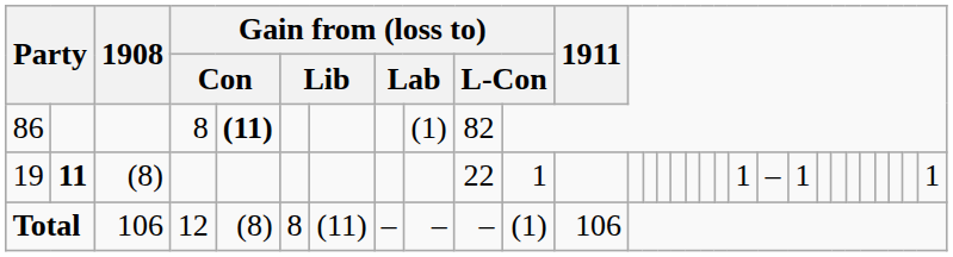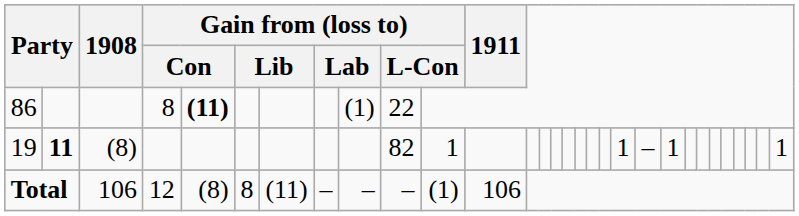 <table class="wikitable" style="text-align:right">
 <tr>
 <th rowspan="2" colspan="2">Party</th>
 <th rowspan="2" style="width:1em;">1908</th>
 <th colspan="8">Gain from (loss to)</th>
 <th rowspan="2" style="width:1em;">1911</th>
 </tr>
 <tr>
 <th colspan="2">Con</th>
 <th colspan="2">Lib</th>
 <th colspan="2">Lab</th>
 <th colspan="2">L-Con</th>
 </tr>
 <tr>
 <td>86</td>
 <td></td>
 <td></td>
 <td>8</td>
 <td><strong>(11)</strong></td>
 <td></td>
 <td></td>
 <td></td>
 <td>(1)</td>
-<td>82</td>
+<td>22<br></td>
 </tr>
 <tr>
 <td>19</td>
 <td><strong>11</strong></td>
 <td>(8)</td>
 <td></td>
 <td></td>
 <td></td>
 <td></td>
 <td></td>
 <td></td>
-<td>22<br></td>
+<td>82</td>
 <td>1</td>
 <td></td>
 <td></td>
 <td></td>
 <td></td>
 <td></td>
 <td></td>
 <td></td>
 <td></td>
 <td>1<br></td>
 <td>–</td>
 <td>1</td>
 <td></td>
 <td></td>
 <td></td>
 <td></td>
 <td></td>
 <td></td>
 <td></td>
 <td>1</td>
 </tr>
 <tr>
 <td colspan="2" style="text-align:left;"><strong>Total</strong></td>
 <td>106</td>
 <td>12</td>
 <td>(8)</td>
 <td>8</td>
 <td>(11)</td>
 <td>–</td>
 <td>–</td>
 <td>–</td>
 <td>(1)</td>
 <td>106</td>
 </tr>
 </table>
